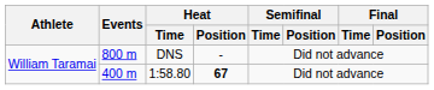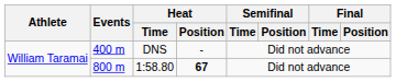 <table class=wikitable style="font-size:90%">
 <tr>
 <th rowspan="2">Athlete</th>
 <th rowspan="2">Events</th>
 <th colspan="2">Heat</th>
 <th colspan="2">Semifinal</th>
 <th colspan="2">Final</th>
 </tr>
 <tr>
 <th>Time</th>
 <th>Position</th>
 <th>Time</th>
 <th>Position</th>
 <th>Time</th>
 <th>Position</th>
 </tr>
 <tr>
 <td rowspan=2><a href='#'>William Taramai</a></td>
-<td><a href='#'>800 m</a></td>
+<td><a href='#'>400 m</a></td>
 <td align=center>DNS</td>
 <td align=center>-</td>
 <td align=center colspan="4">Did not advance</td>
 </tr>
 <tr>
-<td><a href='#'>400 m</a></td>
+<td><a href='#'>800 m</a></td>
 <td align=center>1:58.80</td>
 <td align=center><strong>67</strong></td>
 <td align=center colspan="4">Did not advance</td>
 </tr>
 </table>
